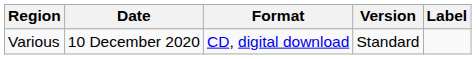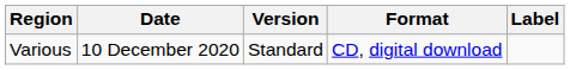 <table class="wikitable sortable">
 <tr>
 <th>Region</th>
 <th>Date</th>
+<th>Version</th>
 <th>Format</th>
-<th>Version</th>
 <th>Label</th>
 </tr>
 <tr>
 <td>Various</td>
 <td>10 December 2020</td>
+<td>Standard</td>
 <td><a href='#'>CD</a>, <a href='#'>digital download</a></td>
-<td>Standard</td>
 <td></td>
 </tr>
 </table>
